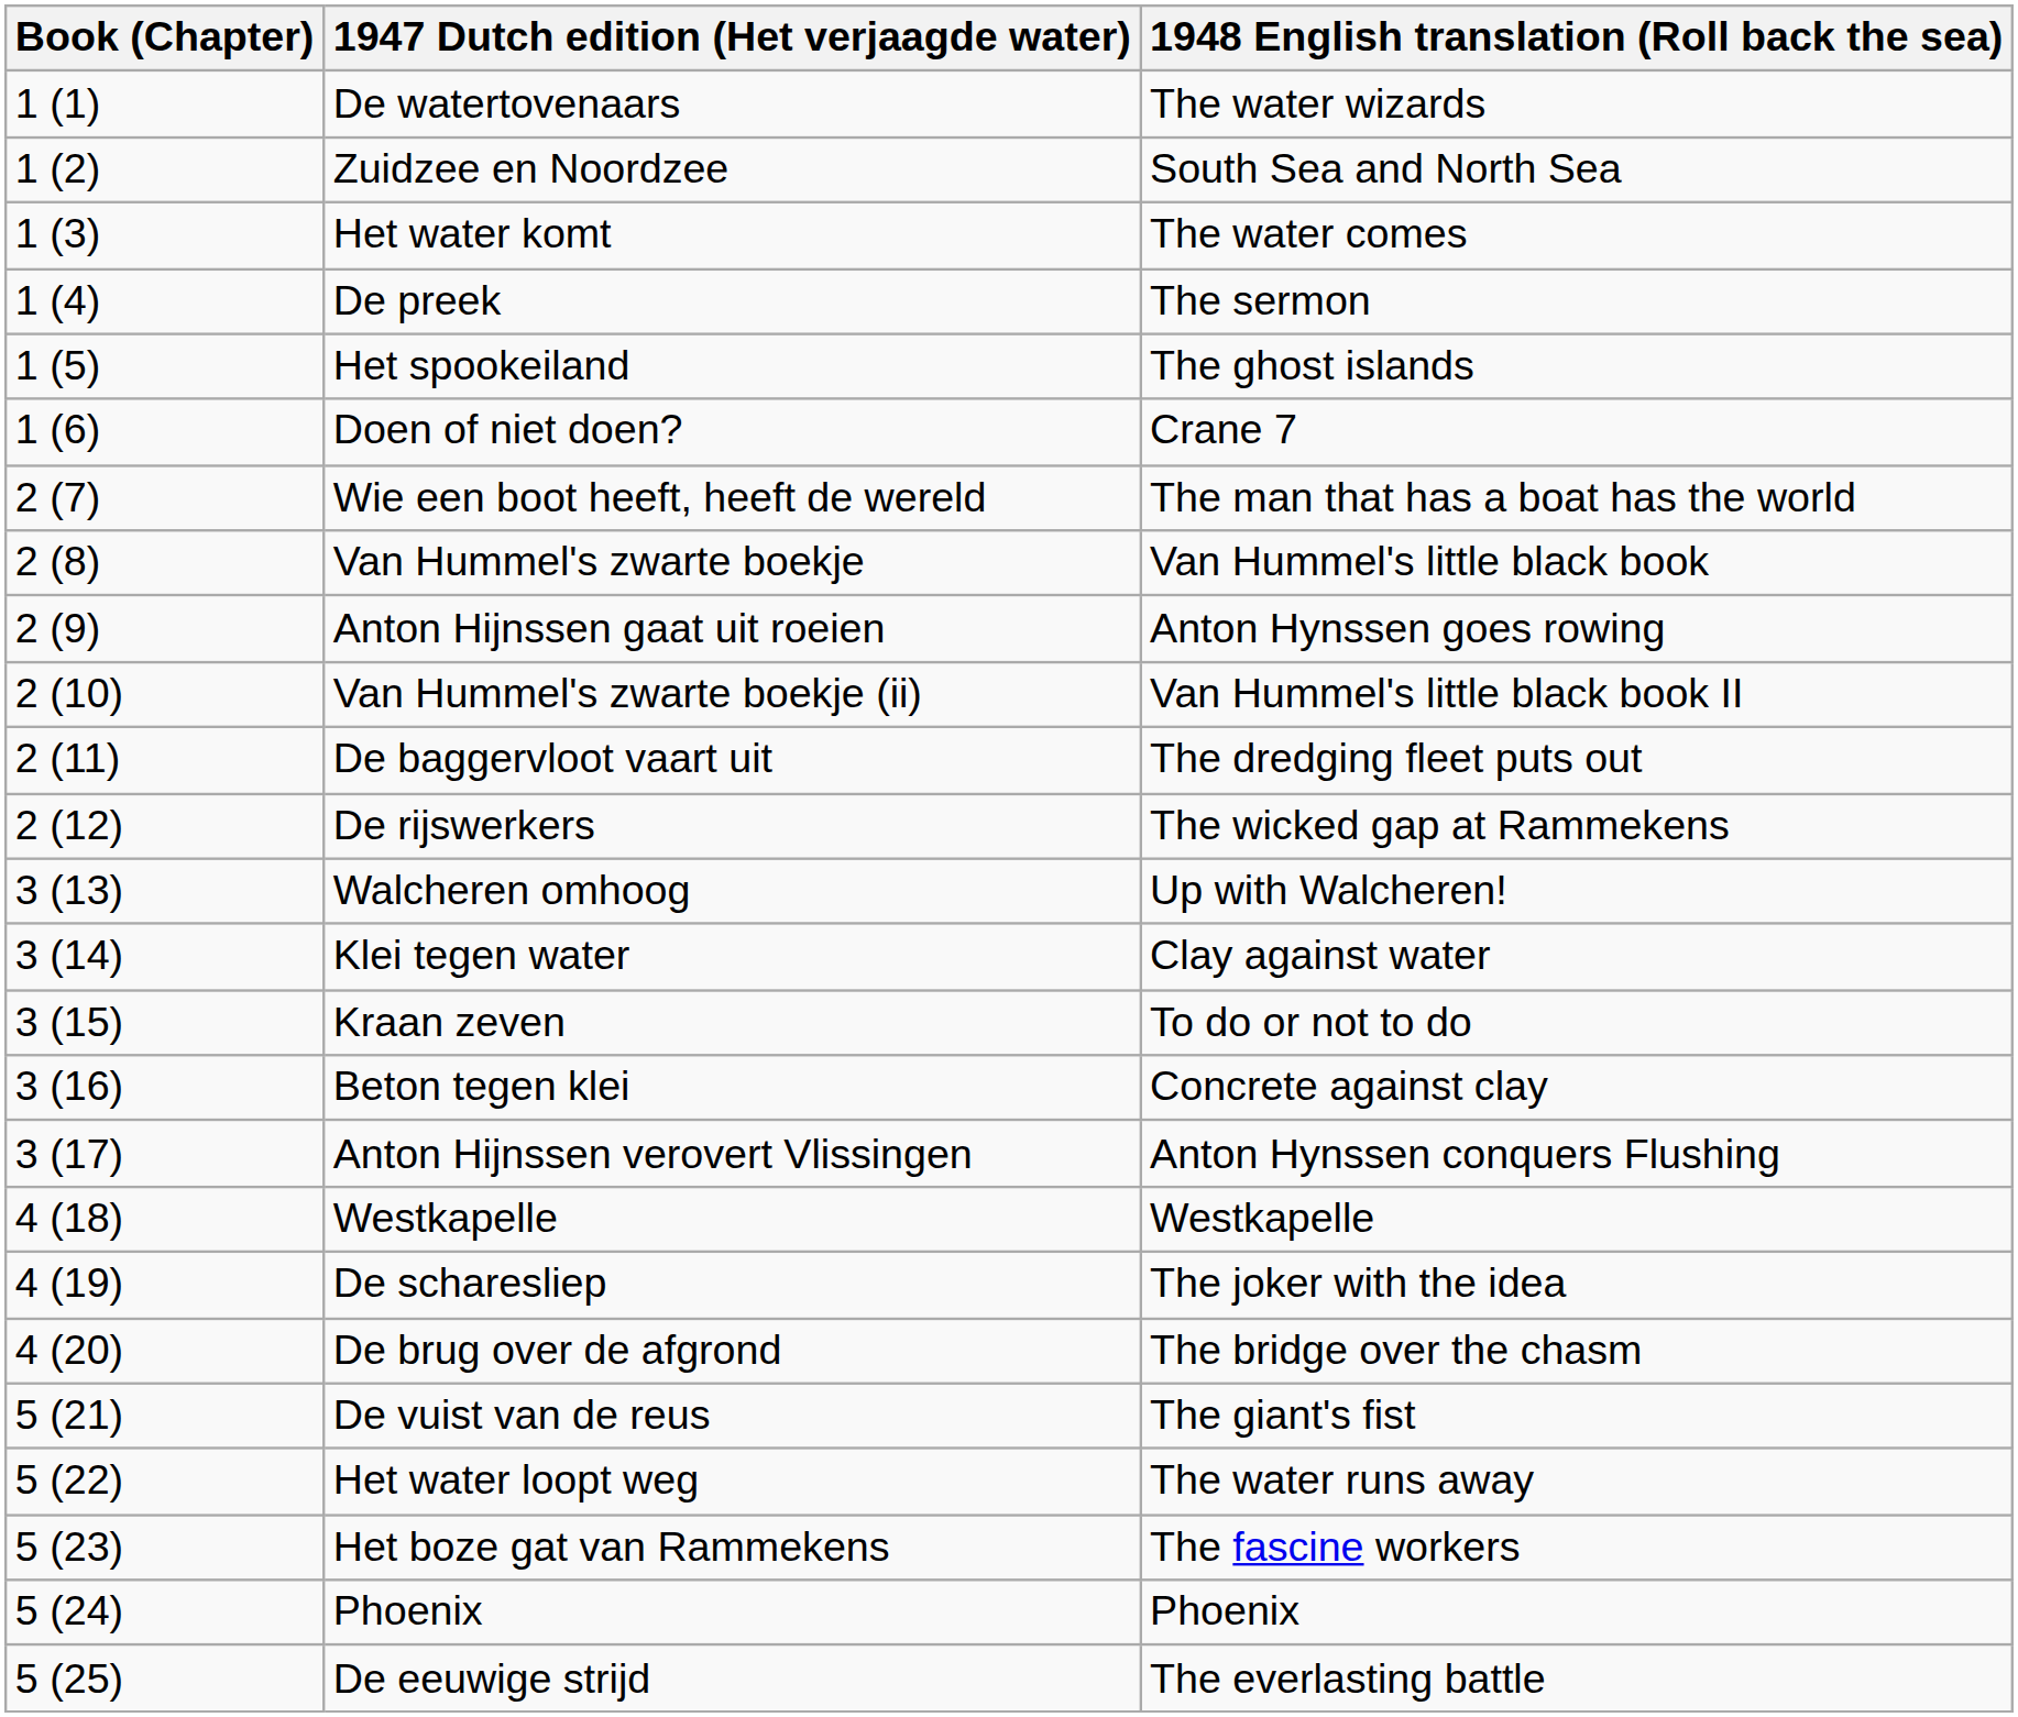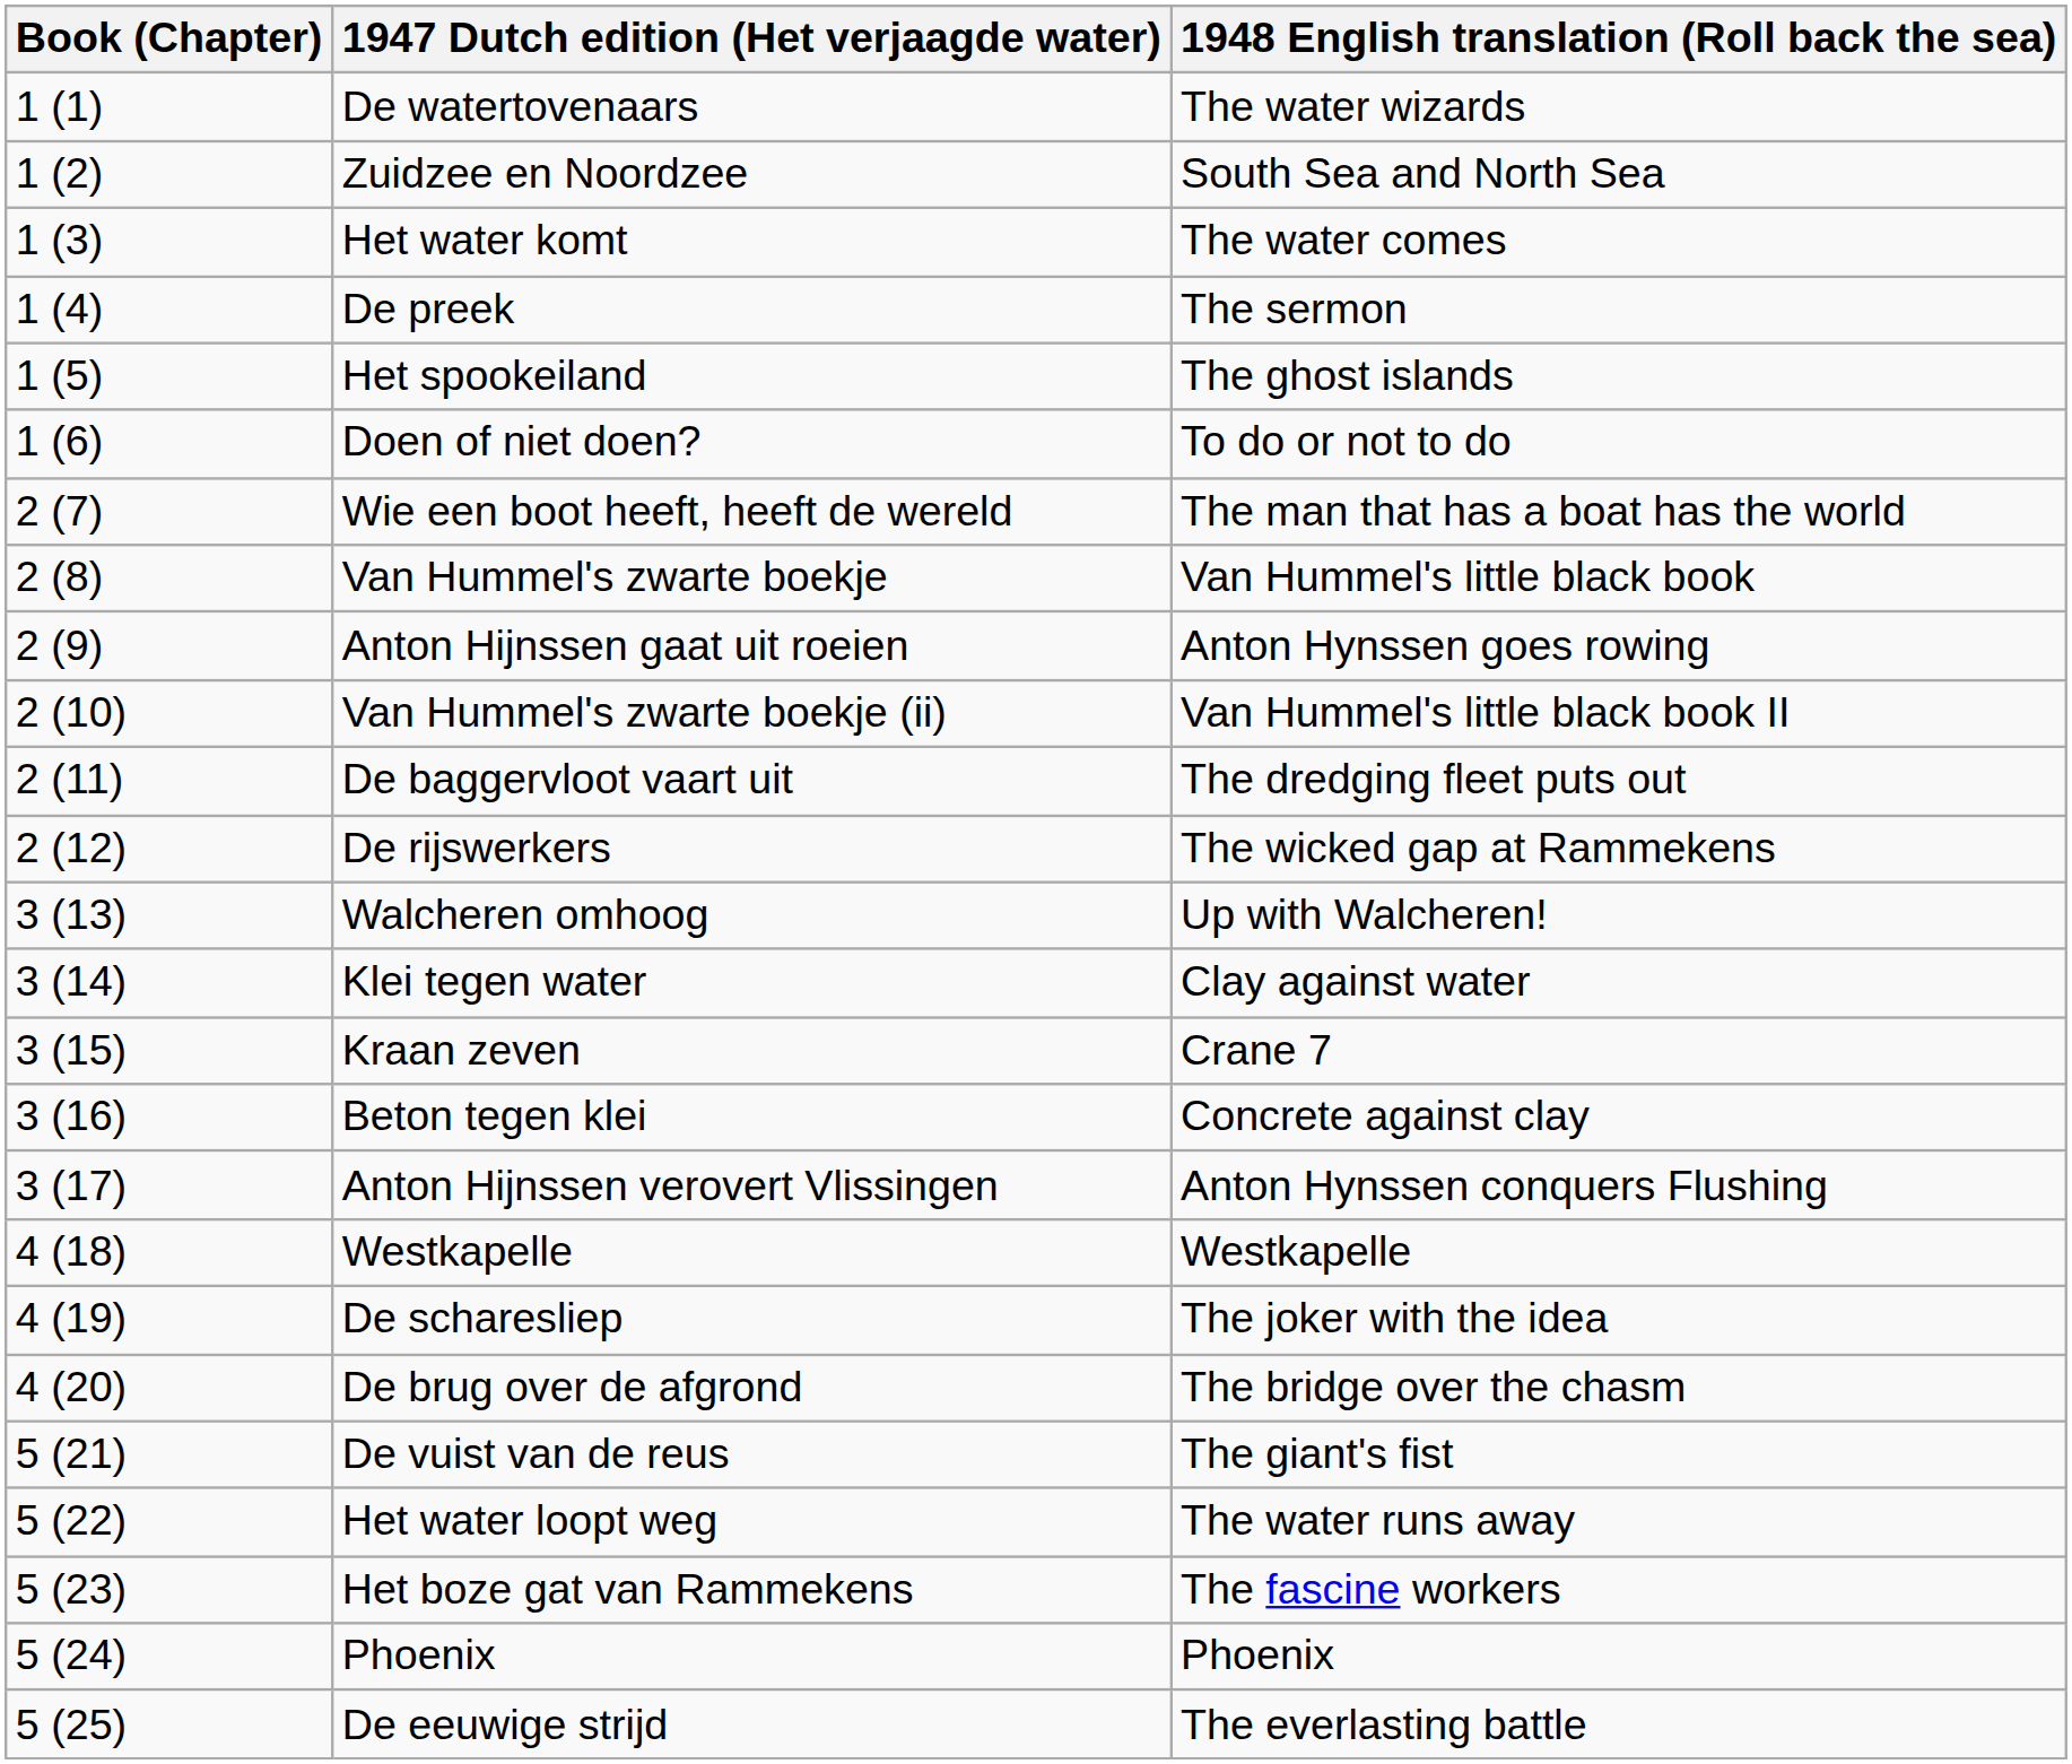 <table class="wikitable">
 <tr>
 <th>Book (Chapter)</th>
 <th>1947 Dutch edition (Het verjaagde water)</th>
 <th>1948 English translation (Roll back the sea)</th>
 </tr>
 <tr>
 <td>1 (1)</td>
 <td>De watertovenaars</td>
 <td>The water wizards</td>
 </tr>
 <tr>
 <td>1 (2)</td>
 <td>Zuidzee en Noordzee</td>
 <td>South Sea and North Sea</td>
 </tr>
 <tr>
 <td>1 (3)</td>
 <td>Het water komt</td>
 <td>The water comes</td>
 </tr>
 <tr>
 <td>1 (4)</td>
 <td>De preek</td>
 <td>The sermon</td>
 </tr>
 <tr>
 <td>1 (5)</td>
 <td>Het spookeiland</td>
 <td>The ghost islands</td>
 </tr>
 <tr>
 <td>1 (6)</td>
 <td>Doen of niet doen?</td>
-<td>Crane 7</td>
+<td>To do or not to do</td>
 </tr>
 <tr>
 <td>2 (7)</td>
 <td>Wie een boot heeft, heeft de wereld</td>
 <td>The man that has a boat has the world</td>
 </tr>
 <tr>
 <td>2 (8)</td>
 <td>Van Hummel's zwarte boekje</td>
 <td>Van Hummel's little black book</td>
 </tr>
 <tr>
 <td>2 (9)</td>
 <td>Anton Hijnssen gaat uit roeien</td>
 <td>Anton Hynssen goes rowing</td>
 </tr>
 <tr>
 <td>2 (10)</td>
 <td>Van Hummel's zwarte boekje (ii)</td>
 <td>Van Hummel's little black book II</td>
 </tr>
 <tr>
 <td>2 (11)</td>
 <td>De baggervloot vaart uit</td>
 <td>The dredging fleet puts out</td>
 </tr>
 <tr>
 <td>2 (12)</td>
 <td>De rijswerkers</td>
 <td>The wicked gap at Rammekens</td>
 </tr>
 <tr>
 <td>3 (13)</td>
 <td>Walcheren omhoog</td>
 <td>Up with Walcheren!</td>
 </tr>
 <tr>
 <td>3 (14)</td>
 <td>Klei tegen water</td>
 <td>Clay against water</td>
 </tr>
 <tr>
 <td>3 (15)</td>
 <td>Kraan zeven</td>
-<td>To do or not to do</td>
+<td>Crane 7</td>
 </tr>
 <tr>
 <td>3 (16)</td>
 <td>Beton tegen klei</td>
 <td>Concrete against clay</td>
 </tr>
 <tr>
 <td>3 (17)</td>
 <td>Anton Hijnssen verovert Vlissingen</td>
 <td>Anton Hynssen conquers Flushing</td>
 </tr>
 <tr>
 <td>4 (18)</td>
 <td>Westkapelle</td>
 <td>Westkapelle</td>
 </tr>
 <tr>
 <td>4 (19)</td>
 <td>De scharesliep</td>
 <td>The joker with the idea</td>
 </tr>
 <tr>
 <td>4 (20)</td>
 <td>De brug over de afgrond</td>
 <td>The bridge over the chasm</td>
 </tr>
 <tr>
 <td>5 (21)</td>
 <td>De vuist van de reus</td>
 <td>The giant's fist</td>
 </tr>
 <tr>
 <td>5 (22)</td>
 <td>Het water loopt weg</td>
 <td>The water runs away</td>
 </tr>
 <tr>
 <td>5 (23)</td>
 <td>Het boze gat van Rammekens</td>
 <td>The <a href='#'>fascine</a> workers</td>
 </tr>
 <tr>
 <td>5 (24)</td>
 <td>Phoenix</td>
 <td>Phoenix</td>
 </tr>
 <tr>
 <td>5 (25)</td>
 <td>De eeuwige strijd</td>
 <td>The everlasting battle</td>
 </tr>
 </table>
